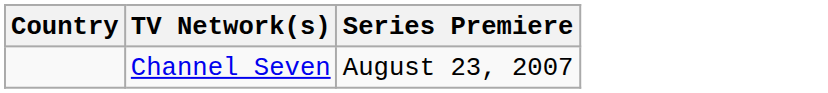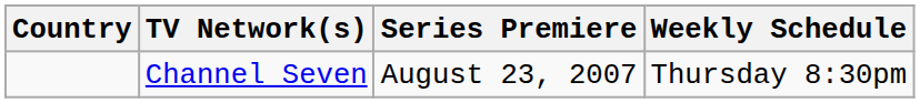 <table class="wikitable">
 <tr>
 <th>Country</th>
 <th>TV Network(s)</th>
 <th>Series Premiere</th>
+<th>Weekly Schedule</th>
 </tr>
 <tr>
 <td></td>
 <td><a href='#'>Channel Seven</a></td>
 <td>August 23, 2007</td>
+<td>Thursday 8:30pm</td>
 </tr>
 </table>
